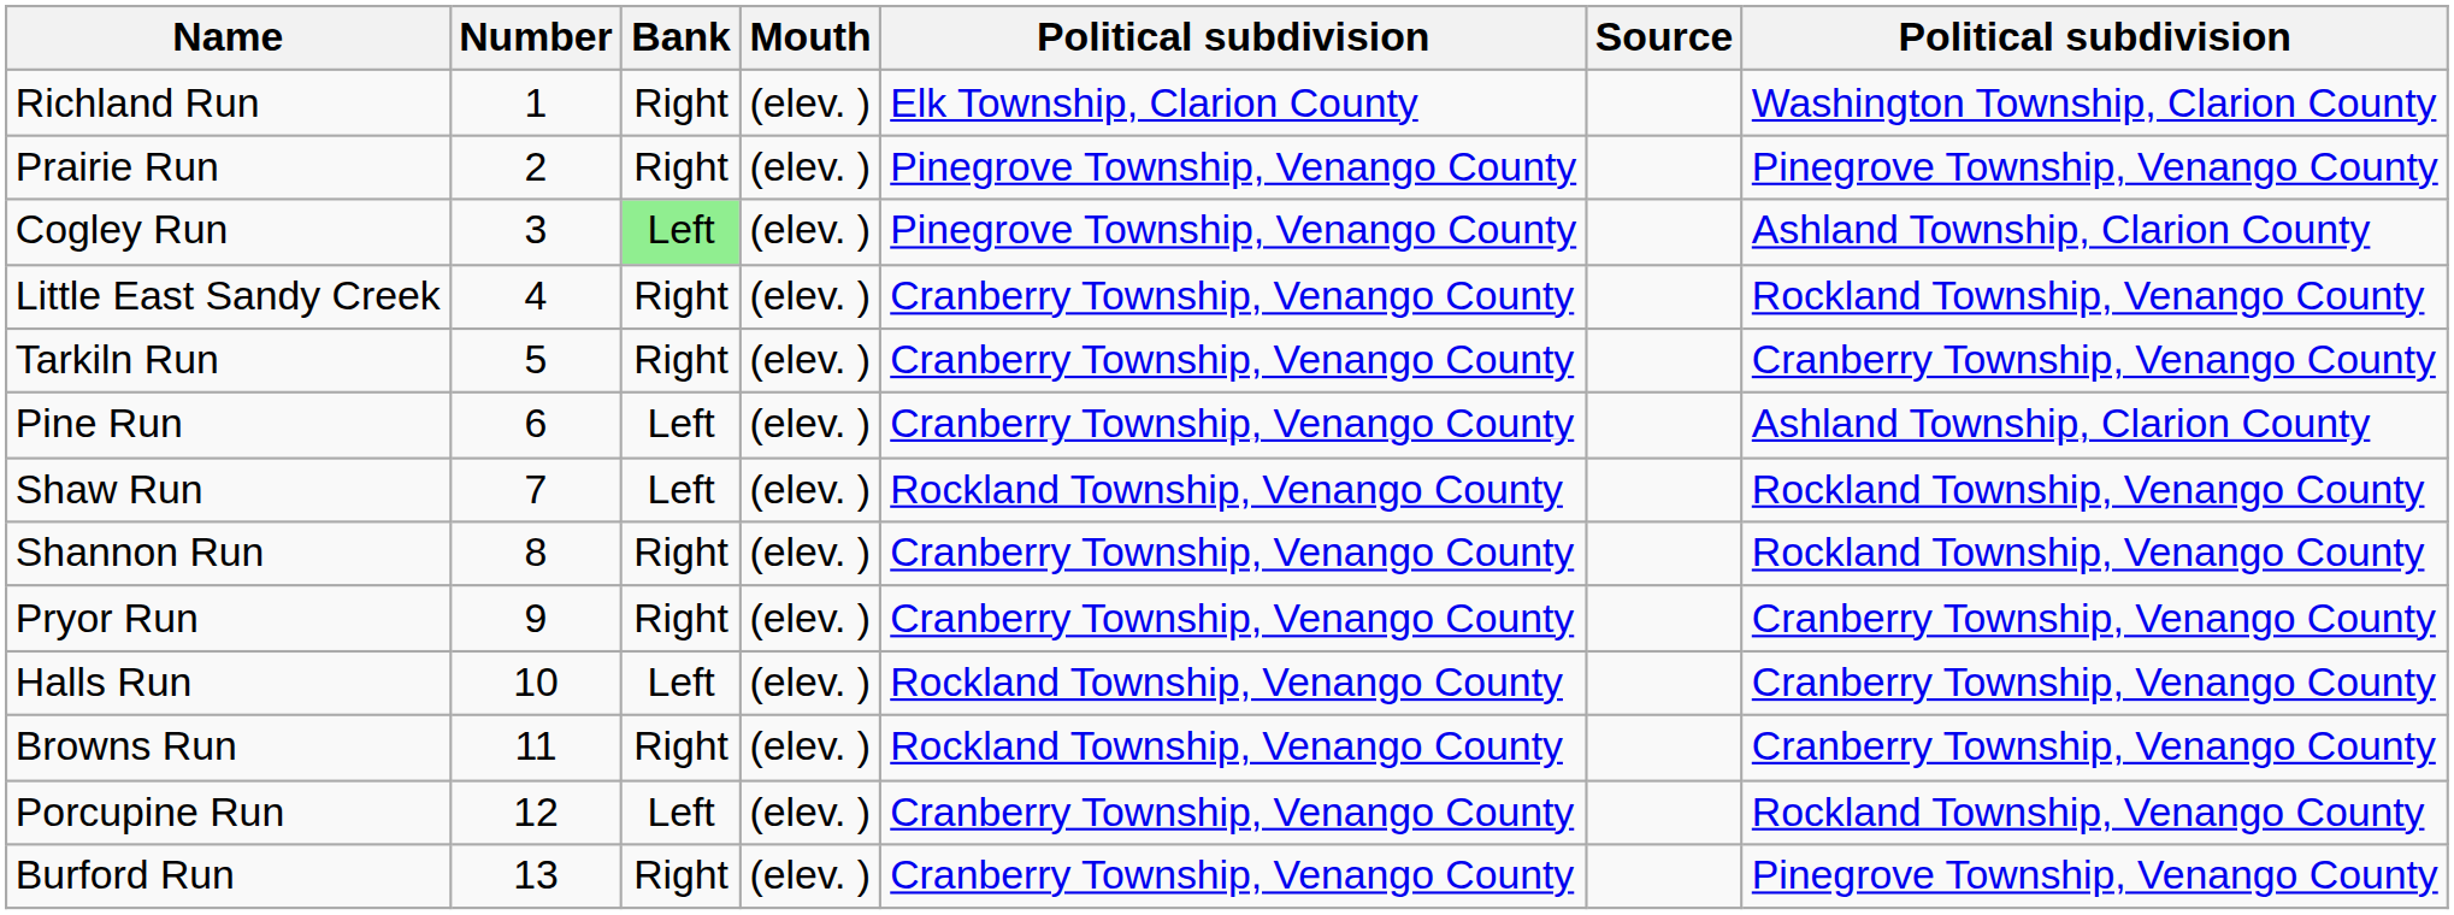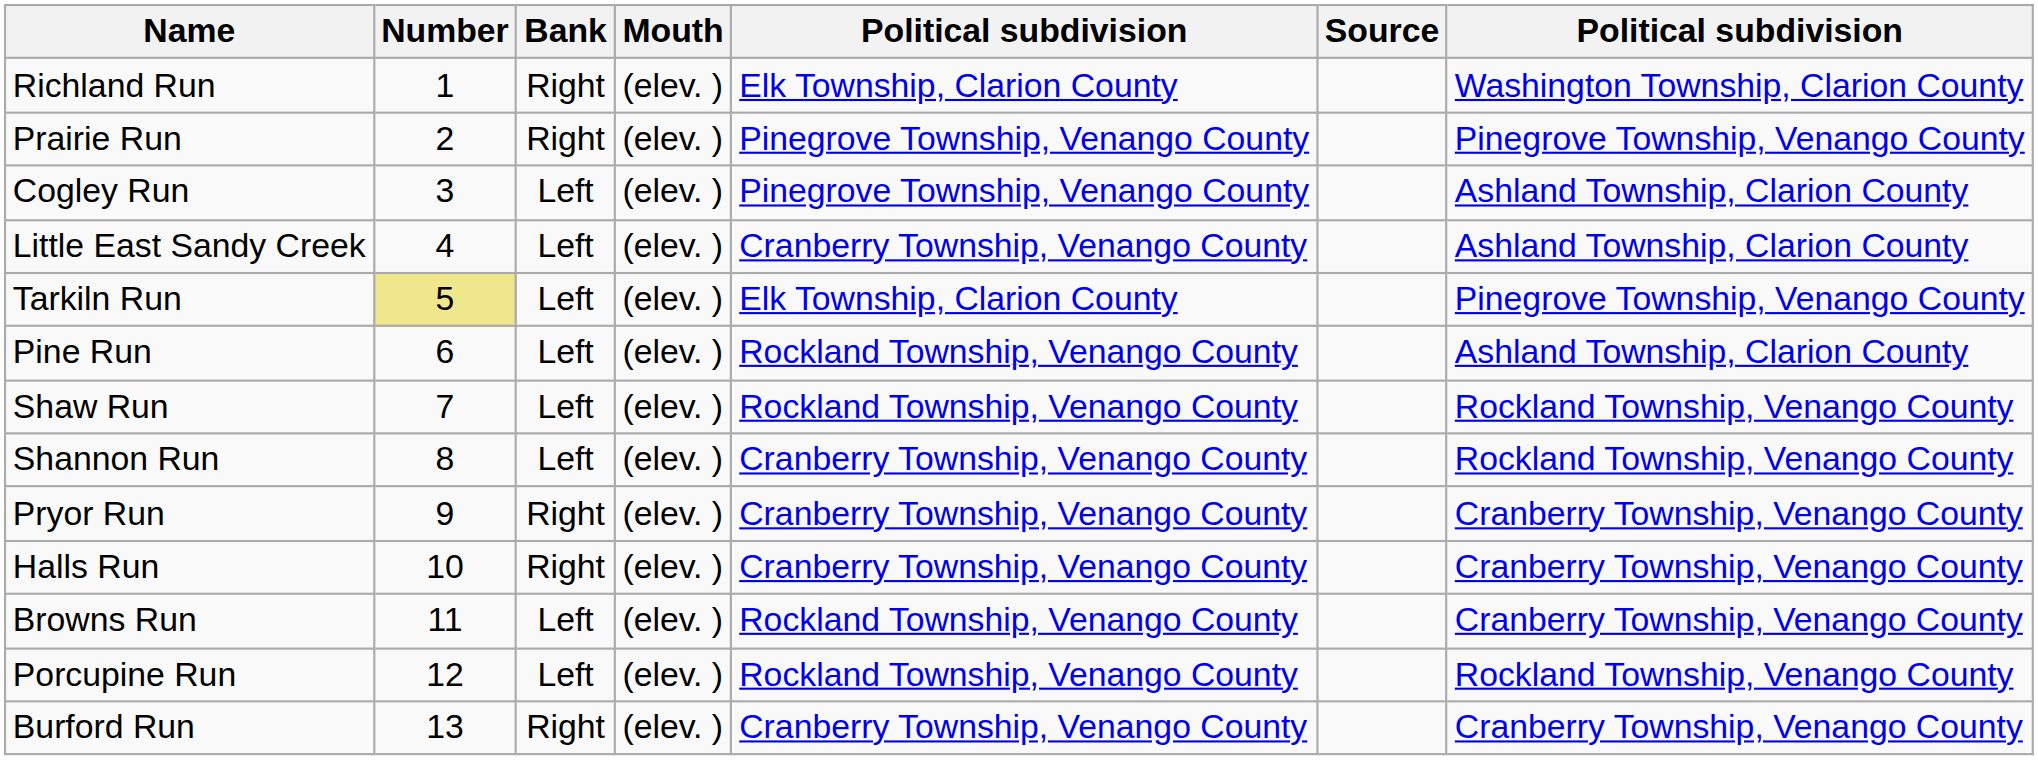 <table class="wikitable sortable">
 <tr>
 <th>Name</th>
 <th>Number</th>
 <th>Bank</th>
 <th>Mouth</th>
 <th>Political subdivision</th>
 <th>Source</th>
 <th>Political subdivision</th>
 </tr>
 <tr>
 <td>Richland Run</td>
 <td style="text-align: center;">1</td>
 <td style="text-align: center;">Right</td>
 <td> (elev. )</td>
 <td><a href='#'>Elk Township, Clarion County</a></td>
 <td></td>
 <td><a href='#'>Washington Township, Clarion County</a></td>
 </tr>
 <tr>
 <td>Prairie Run</td>
 <td style="text-align: center;">2</td>
 <td style="text-align: center;">Right</td>
 <td> (elev. )</td>
 <td><a href='#'>Pinegrove Township, Venango County</a></td>
 <td></td>
 <td><a href='#'>Pinegrove Township, Venango County</a></td>
 </tr>
 <tr>
 <td>Cogley Run</td>
 <td style="text-align: center;">3</td>
-<td style="background: lightgreen; text-align: center;">Left</td>
+<td style="text-align: center;">Left</td>
 <td> (elev. )</td>
 <td><a href='#'>Pinegrove Township, Venango County</a></td>
 <td></td>
 <td><a href='#'>Ashland Township, Clarion County</a></td>
 </tr>
 <tr>
 <td>Little East Sandy Creek</td>
 <td style="text-align: center;">4</td>
-<td style="text-align: center;">Right</td>
+<td style="text-align: center;">Left</td>
 <td> (elev. )</td>
 <td><a href='#'>Cranberry Township, Venango County</a></td>
 <td></td>
-<td><a href='#'>Rockland Township, Venango County</a></td>
+<td><a href='#'>Ashland Township, Clarion County</a></td>
 </tr>
 <tr>
 <td>Tarkiln Run</td>
-<td style="text-align: center;">5</td>
-<td style="text-align: center;">Right</td>
+<td style="background: khaki; text-align: center;">5</td>
+<td style="text-align: center;">Left</td>
 <td> (elev. )</td>
-<td><a href='#'>Cranberry Township, Venango County</a></td>
+<td><a href='#'>Elk Township, Clarion County</a></td>
 <td></td>
-<td><a href='#'>Cranberry Township, Venango County</a></td>
+<td><a href='#'>Pinegrove Township, Venango County</a></td>
 </tr>
 <tr>
 <td>Pine Run</td>
 <td style="text-align: center;">6</td>
 <td style="text-align: center;">Left</td>
 <td> (elev. )</td>
-<td><a href='#'>Cranberry Township, Venango County</a></td>
+<td><a href='#'>Rockland Township, Venango County</a></td>
 <td></td>
 <td><a href='#'>Ashland Township, Clarion County</a></td>
 </tr>
 <tr>
 <td>Shaw Run</td>
 <td style="text-align: center;">7</td>
 <td style="text-align: center;">Left</td>
 <td> (elev. )</td>
 <td><a href='#'>Rockland Township, Venango County</a></td>
 <td></td>
 <td><a href='#'>Rockland Township, Venango County</a></td>
 </tr>
 <tr>
 <td>Shannon Run</td>
 <td style="text-align: center;">8</td>
-<td style="text-align: center;">Right</td>
+<td style="text-align: center;">Left</td>
 <td> (elev. )</td>
 <td><a href='#'>Cranberry Township, Venango County</a></td>
 <td></td>
 <td><a href='#'>Rockland Township, Venango County</a></td>
 </tr>
 <tr>
 <td>Pryor Run</td>
 <td style="text-align: center;">9</td>
 <td style="text-align: center;">Right</td>
 <td> (elev. )</td>
 <td><a href='#'>Cranberry Township, Venango County</a></td>
 <td></td>
 <td><a href='#'>Cranberry Township, Venango County</a></td>
 </tr>
 <tr>
 <td>Halls Run</td>
 <td style="text-align: center;">10</td>
-<td style="text-align: center;">Left</td>
+<td style="text-align: center;">Right</td>
 <td> (elev. )</td>
-<td><a href='#'>Rockland Township, Venango County</a></td>
+<td><a href='#'>Cranberry Township, Venango County</a></td>
 <td></td>
 <td><a href='#'>Cranberry Township, Venango County</a></td>
 </tr>
 <tr>
 <td>Browns Run</td>
 <td style="text-align: center;">11</td>
-<td style="text-align: center;">Right</td>
+<td style="text-align: center;">Left</td>
 <td> (elev. )</td>
 <td><a href='#'>Rockland Township, Venango County</a></td>
 <td></td>
 <td><a href='#'>Cranberry Township, Venango County</a></td>
 </tr>
 <tr>
 <td>Porcupine Run</td>
 <td style="text-align: center;">12</td>
 <td style="text-align: center;">Left</td>
 <td> (elev. )</td>
-<td><a href='#'>Cranberry Township, Venango County</a></td>
+<td><a href='#'>Rockland Township, Venango County</a></td>
 <td></td>
 <td><a href='#'>Rockland Township, Venango County</a></td>
 </tr>
 <tr>
 <td>Burford Run</td>
 <td style="text-align: center;">13</td>
 <td style="text-align: center;">Right</td>
 <td> (elev. )</td>
 <td><a href='#'>Cranberry Township, Venango County</a></td>
 <td></td>
-<td><a href='#'>Pinegrove Township, Venango County</a></td>
+<td><a href='#'>Cranberry Township, Venango County</a></td>
 </tr>
 </table>
